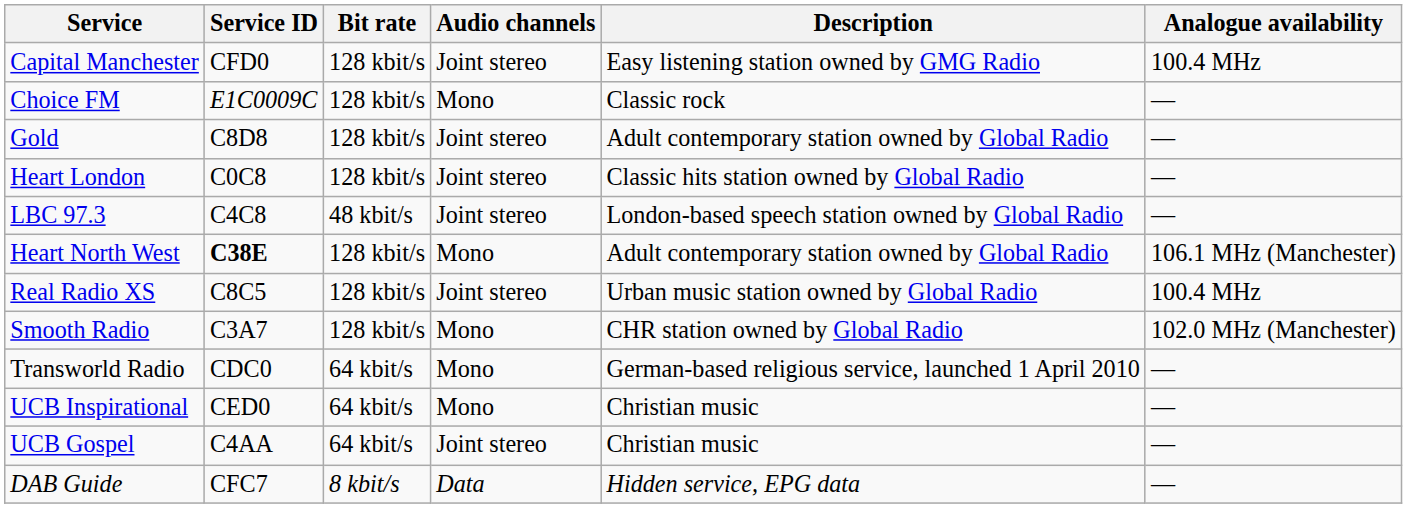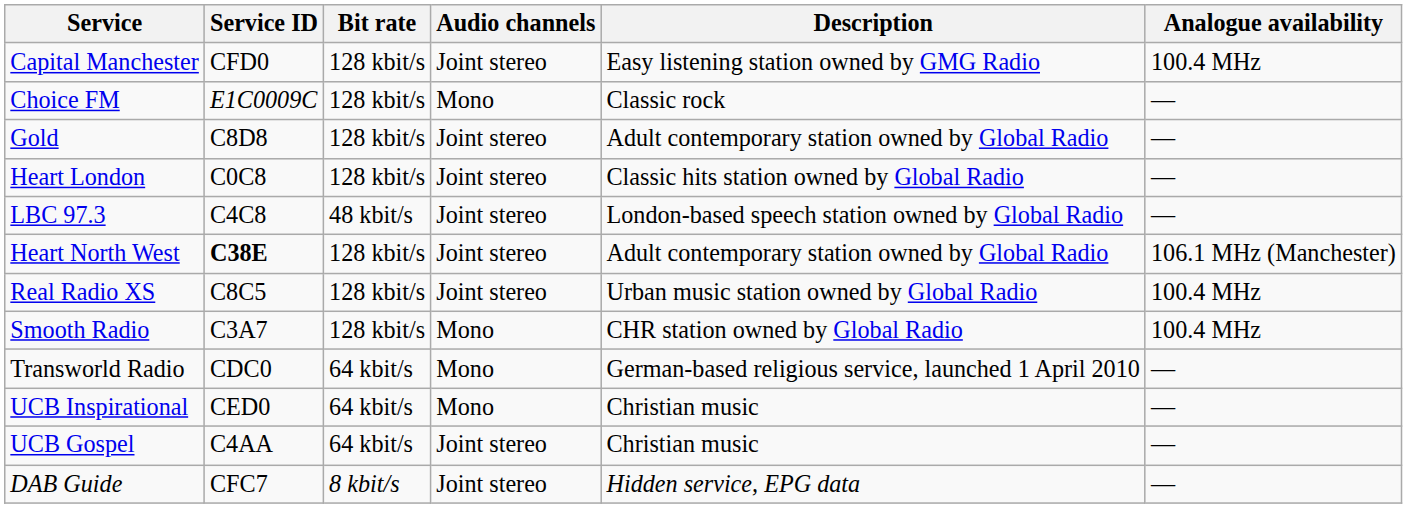 <table class="wikitable sortable">
 <tr>
 <th>Service</th>
 <th>Service ID</th>
 <th>Bit rate</th>
 <th>Audio channels</th>
 <th>Description</th>
 <th>Analogue availability</th>
 </tr>
 <tr>
 <td><a href='#'>Capital Manchester</a></td>
 <td>CFD0</td>
 <td>128 kbit/s</td>
 <td>Joint stereo</td>
 <td>Easy listening station owned by <a href='#'>GMG Radio</a></td>
 <td>100.4 MHz</td>
 </tr>
 <tr>
 <td><a href='#'>Choice FM</a></td>
 <td><em>E1C0009C</em></td>
 <td>128 kbit/s</td>
 <td>Mono</td>
 <td>Classic rock</td>
 <td>—</td>
 </tr>
 <tr>
 <td><a href='#'>Gold</a></td>
 <td>C8D8</td>
 <td>128 kbit/s</td>
 <td>Joint stereo</td>
 <td>Adult contemporary station owned by <a href='#'>Global Radio</a></td>
 <td>—</td>
 </tr>
 <tr>
 <td><a href='#'>Heart London</a></td>
 <td>C0C8</td>
 <td>128 kbit/s</td>
 <td>Joint stereo</td>
 <td>Classic hits station owned by <a href='#'>Global Radio</a></td>
 <td>—</td>
 </tr>
 <tr>
 <td><a href='#'>LBC 97.3</a></td>
 <td>C4C8</td>
 <td>48 kbit/s</td>
 <td>Joint stereo</td>
 <td>London-based speech station owned by <a href='#'>Global Radio</a></td>
 <td>—</td>
 </tr>
 <tr>
 <td><a href='#'>Heart North West</a></td>
 <td><strong>C38E</strong></td>
 <td>128 kbit/s</td>
-<td>Mono</td>
+<td>Joint stereo</td>
 <td>Adult contemporary station owned by <a href='#'>Global Radio</a></td>
 <td>106.1 MHz (Manchester)</td>
 </tr>
 <tr>
 <td><a href='#'>Real Radio XS</a></td>
 <td>C8C5</td>
 <td>128 kbit/s</td>
 <td>Joint stereo</td>
 <td>Urban music station owned by <a href='#'>Global Radio</a></td>
 <td>100.4 MHz</td>
 </tr>
 <tr>
 <td><a href='#'>Smooth Radio</a></td>
 <td>C3A7</td>
 <td>128 kbit/s</td>
 <td>Mono</td>
 <td>CHR station owned by <a href='#'>Global Radio</a></td>
-<td>102.0 MHz (Manchester)</td>
+<td>100.4 MHz</td>
 </tr>
 <tr>
 <td>Transworld Radio</td>
 <td>CDC0</td>
 <td>64 kbit/s</td>
 <td>Mono</td>
 <td>German-based religious service, launched 1 April 2010</td>
 <td>—</td>
 </tr>
 <tr>
 <td><a href='#'>UCB Inspirational</a></td>
 <td>CED0</td>
 <td>64 kbit/s</td>
 <td>Mono</td>
 <td>Christian music</td>
 <td>—</td>
 </tr>
 <tr>
 <td><a href='#'>UCB Gospel</a></td>
 <td>C4AA</td>
 <td>64 kbit/s</td>
 <td>Joint stereo</td>
 <td>Christian music</td>
 <td>—</td>
 </tr>
 <tr>
 <td><em>DAB Guide</em></td>
 <td>CFC7</td>
 <td><em>8 kbit/s</em></td>
-<td><em>Data</em></td>
+<td>Joint stereo</td>
 <td><em>Hidden service, EPG data</em></td>
 <td>—</td>
 </tr>
 </table>
